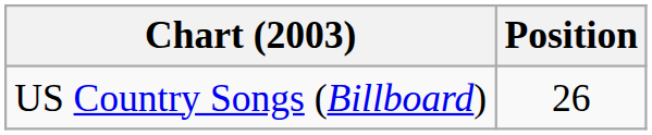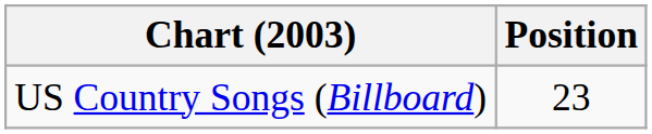 <table class="wikitable sortable">
 <tr>
 <th scope="col">Chart (2003)</th>
 <th scope="col">Position</th>
 </tr>
 <tr>
 <td>US <a href='#'>Country Songs</a> (<em><a href='#'>Billboard</a></em>)</td>
-<td align="center">26</td>
+<td align="center">23</td>
 </tr>
 </table>
